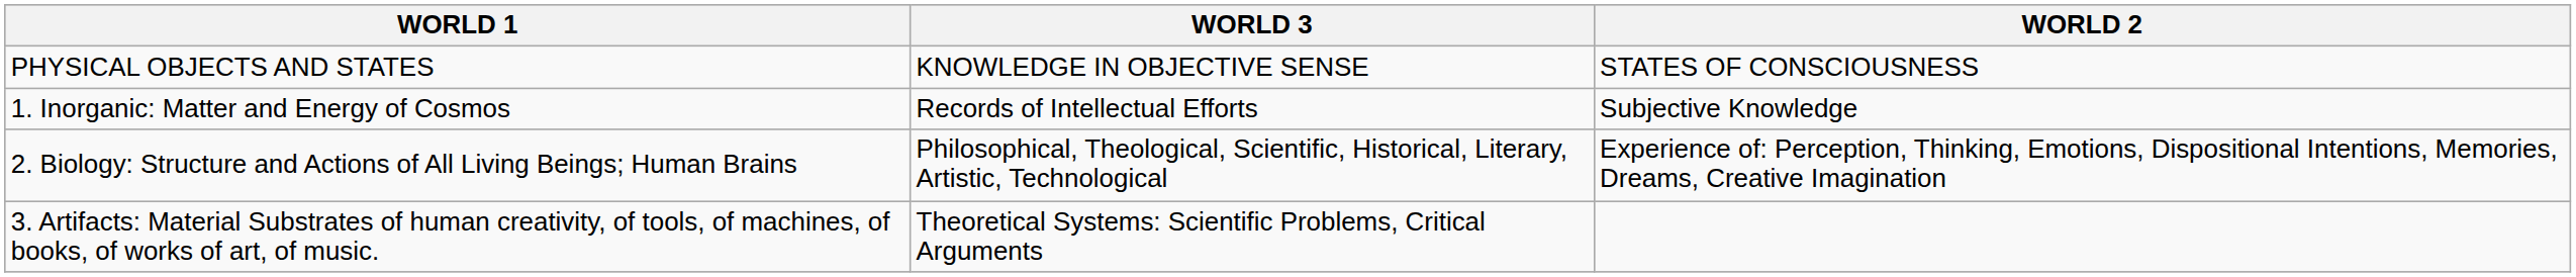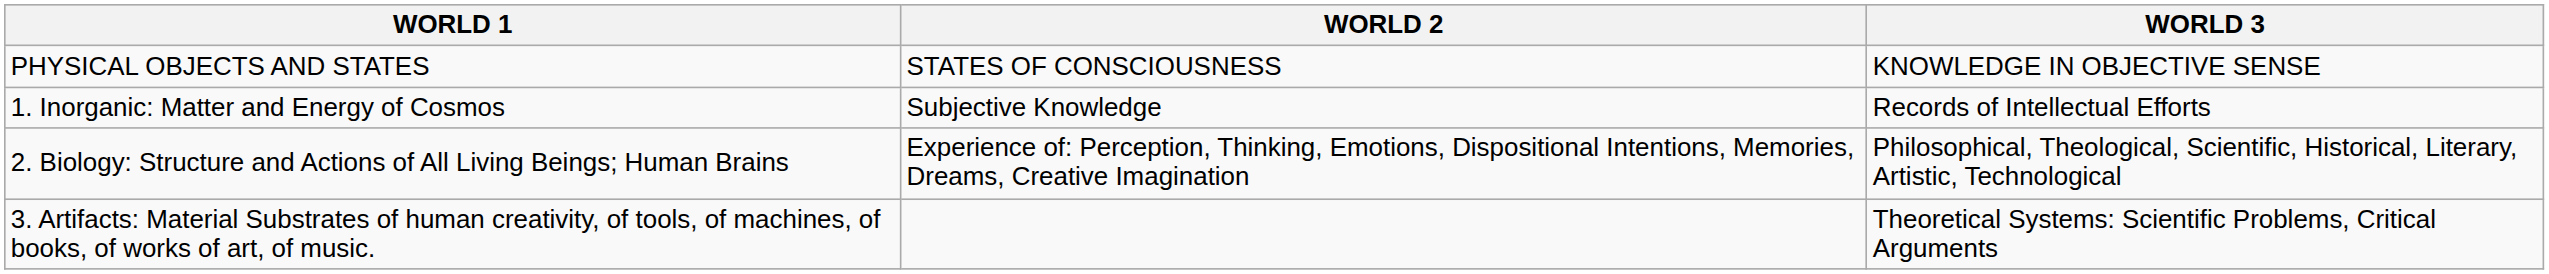 <table class="wikitable">
 <tr style="background:#ececec;">
 <th>WORLD 1</th>
+<th>WORLD 2</th>
 <th>WORLD 3</th>
-<th>WORLD 2</th>
 </tr>
 <tr>
 <td>PHYSICAL OBJECTS AND STATES</td>
+<td>STATES OF CONSCIOUSNESS</td>
 <td>KNOWLEDGE IN OBJECTIVE SENSE</td>
-<td>STATES OF CONSCIOUSNESS</td>
 </tr>
 <tr>
 <td>1. Inorganic: Matter and Energy of Cosmos</td>
+<td>Subjective Knowledge</td>
 <td>Records of Intellectual Efforts</td>
-<td>Subjective Knowledge</td>
 </tr>
 <tr>
 <td>2. Biology: Structure and Actions of All Living Beings; Human Brains</td>
+<td>Experience of: Perception, Thinking, Emotions, Dispositional Intentions, Memories, Dreams, Creative Imagination</td>
 <td>Philosophical, Theological, Scientific, Historical, Literary, Artistic, Technological</td>
-<td>Experience of: Perception, Thinking, Emotions, Dispositional Intentions, Memories, Dreams, Creative Imagination</td>
 </tr>
 <tr>
 <td>3. Artifacts: Material Substrates of human creativity, of tools, of machines, of books, of works of art, of music.</td>
+<td></td>
 <td>Theoretical Systems: Scientific Problems, Critical Arguments</td>
-<td></td>
 </tr>
 </table>
